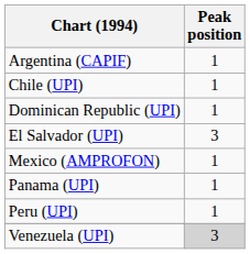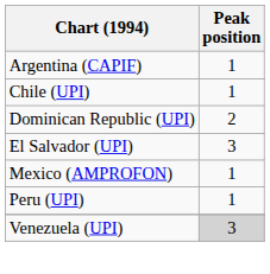 <table class="wikitable sortable">
 <tr>
 <th>Chart (1994)</th>
 <th>Peak<br>position</th>
 </tr>
 <tr>
 <td>Argentina (<a href='#'>CAPIF</a>)</td>
 <td align="center">1</td>
 </tr>
 <tr>
 <td>Chile (<a href='#'>UPI</a>)</td>
 <td align="center">1</td>
 </tr>
 <tr>
 <td>Dominican Republic (<a href='#'>UPI</a>)</td>
-<td align="center">1</td>
+<td align="center">2</td>
 </tr>
 <tr>
 <td>El Salvador (<a href='#'>UPI</a>)</td>
 <td align="center">3</td>
 </tr>
 <tr>
 <td>Mexico (<a href='#'>AMPROFON</a>)</td>
-<td align="center">1</td>
-</tr>
-<tr>
-<td>Panama (<a href='#'>UPI</a>)</td>
 <td align="center">1</td>
 </tr>
 <tr>
 <td>Peru (<a href='#'>UPI</a>)</td>
 <td align="center">1</td>
 </tr>
 <tr>
 </tr>
 <tr>
 </tr>
 <tr>
 <td>Venezuela (<a href='#'>UPI</a>)</td>
 <td align="center" style="background: lightgrey;">3</td>
 </tr>
 </table>
